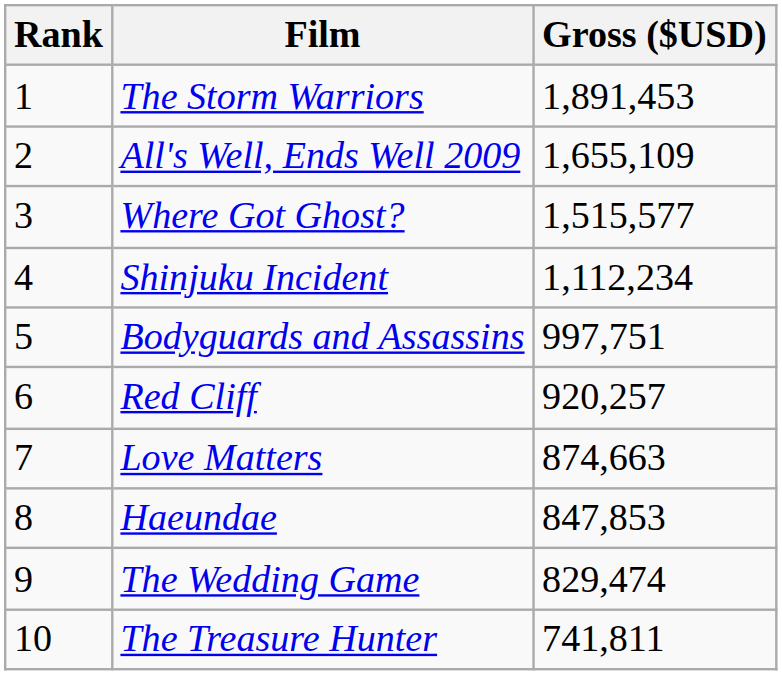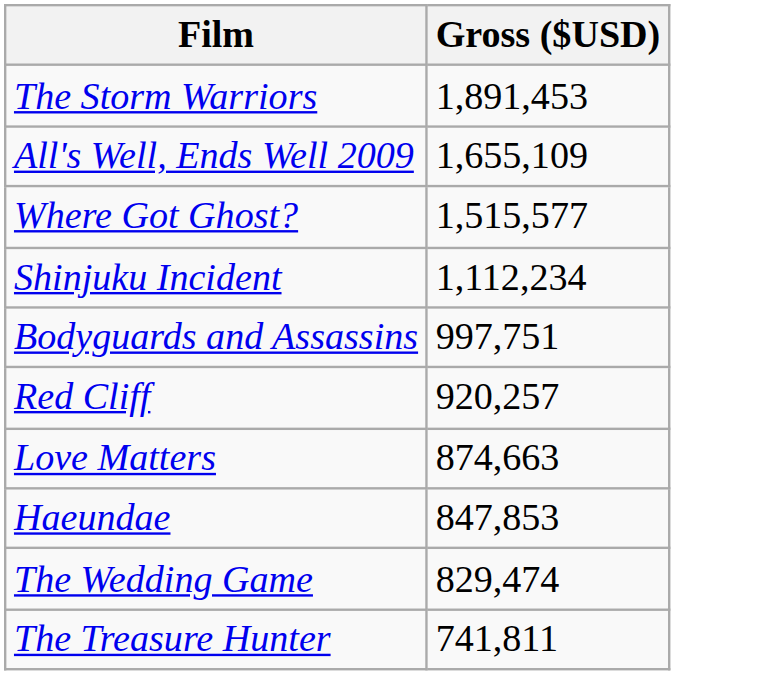 <table class="wikitable">
 <tr>
-<th>Rank</th>
 <th>Film</th>
 <th>Gross ($USD)</th>
 </tr>
 <tr>
-<td>1</td>
 <td><em><a href='#'>The Storm Warriors</a></em></td>
 <td>1,891,453</td>
 </tr>
 <tr>
-<td>2</td>
 <td><em><a href='#'>All's Well, Ends Well 2009</a></em></td>
 <td>1,655,109</td>
 </tr>
 <tr>
-<td>3</td>
 <td><em><a href='#'>Where Got Ghost?</a></em></td>
 <td>1,515,577</td>
 </tr>
 <tr>
-<td>4</td>
 <td><em><a href='#'>Shinjuku Incident</a></em></td>
 <td>1,112,234</td>
 </tr>
 <tr>
-<td>5</td>
 <td><em><a href='#'>Bodyguards and Assassins</a></em></td>
 <td>997,751</td>
 </tr>
 <tr>
-<td>6</td>
 <td><a href='#'><em>Red Cliff</em></a></td>
 <td>920,257</td>
 </tr>
 <tr>
-<td>7</td>
 <td><em><a href='#'>Love Matters</a></em></td>
 <td>874,663</td>
 </tr>
 <tr>
-<td>8</td>
 <td><a href='#'><em>Haeundae</em></a></td>
 <td>847,853</td>
 </tr>
 <tr>
-<td>9</td>
 <td><em><a href='#'>The Wedding Game</a></em></td>
 <td>829,474</td>
 </tr>
 <tr>
-<td>10</td>
 <td><em><a href='#'>The Treasure Hunter</a></em></td>
 <td>741,811</td>
 </tr>
 </table>
